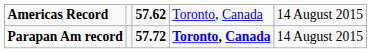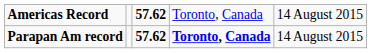 <table class="wikitable">
 <tr>
 <td><strong>Americas Record</strong></td>
 <td></td>
 <td><strong>57.62</strong></td>
 <td><a href='#'>Toronto</a>, <a href='#'>Canada</a></td>
 <td>14 August 2015</td>
 </tr>
 <tr>
 <td><strong>Parapan Am record</strong></td>
 <td></td>
-<td><strong>57.72</strong></td>
+<td><strong>57.62</strong></td>
 <td><strong><a href='#'>Toronto</a>, <a href='#'>Canada</a></strong></td>
 <td>14 August 2015</td>
 </tr>
 </table>
